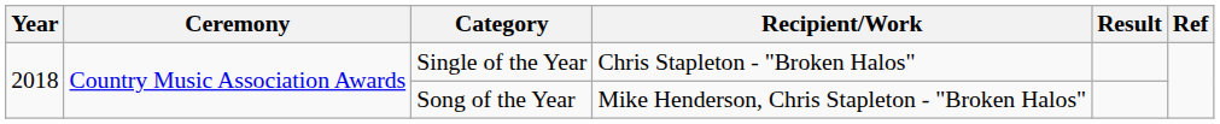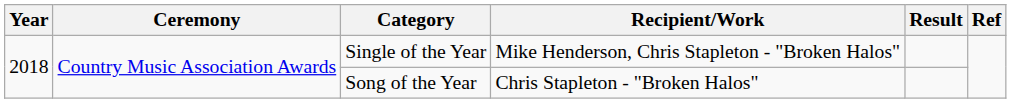 <table class="wikitable">
 <tr>
 <th>Year</th>
 <th>Ceremony</th>
 <th>Category</th>
 <th>Recipient/Work</th>
 <th>Result</th>
 <th>Ref</th>
 </tr>
 <tr>
 <td rowspan="2">2018</td>
 <td rowspan="2"><a href='#'>Country Music Association Awards</a></td>
 <td>Single of the Year</td>
-<td Chris Stapleton - "Broken Halos">Chris Stapleton - "Broken Halos"</td>
+<td Mike Henderson, Chris Stapleton - "Broken Halos">Mike Henderson, Chris Stapleton - "Broken Halos"</td>
 <td></td>
 <td rowspan="2"></td>
 </tr>
 <tr>
 <td>Song of the Year</td>
-<td Mike Henderson, Chris Stapleton - "Broken Halos">Mike Henderson, Chris Stapleton - "Broken Halos"</td>
+<td Chris Stapleton - "Broken Halos">Chris Stapleton - "Broken Halos"</td>
 <td></td>
 </tr>
 </table>
